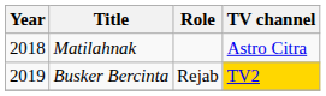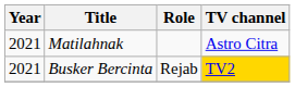 <table class="wikitable">
 <tr>
 <th>Year</th>
 <th>Title</th>
 <th>Role</th>
 <th>TV channel</th>
 </tr>
 <tr>
-<td>2018</td>
+<td>2021</td>
 <td><em>Matilahnak</em></td>
 <td></td>
 <td><a href='#'>Astro Citra</a></td>
 </tr>
 <tr>
-<td>2019</td>
+<td>2021</td>
 <td><em>Busker Bercinta</em></td>
 <td>Rejab</td>
 <td style="background: gold;"><a href='#'>TV2</a></td>
 </tr>
 <tr>
 </tr>
 </table>
